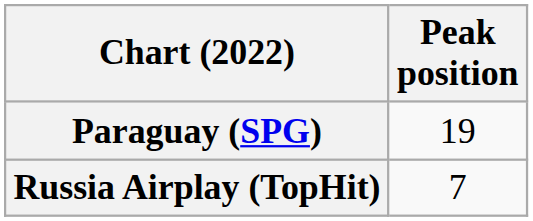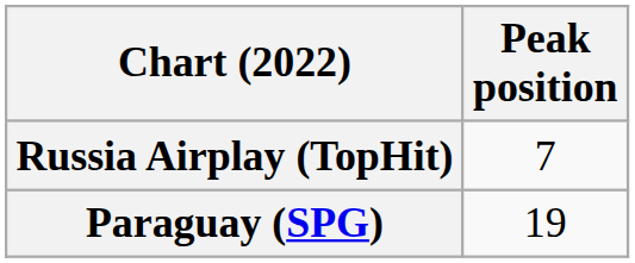 <table class="wikitable sortable plainrowheaders" style="text-align:center">
 <tr>
 <th scope="col">Chart (2022)</th>
 <th scope="col">Peak<br>position</th>
 </tr>
 <tr>
+<th scope="row">Russia Airplay (TopHit)</th>
+<td>7</td>
+</tr>
+<tr>
 <th scope="row">Paraguay (<a href='#'>SPG</a>)</th>
 <td>19</td>
 </tr>
-<tr>
-<th scope="row">Russia Airplay (TopHit)</th>
-<td>7</td>
-</tr>
 </table>
